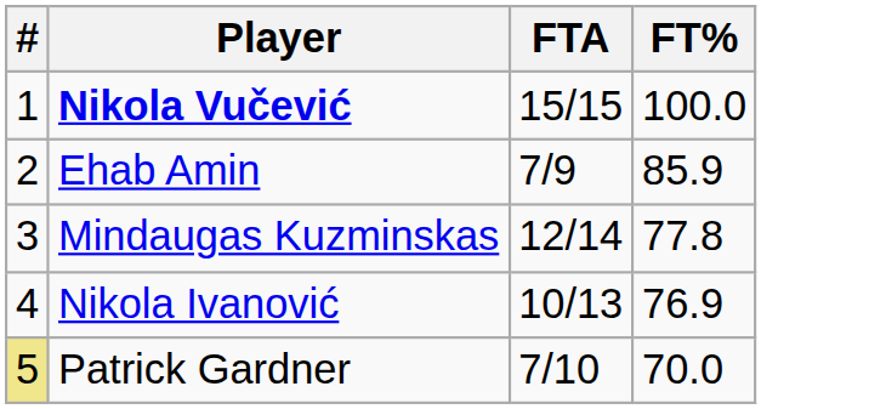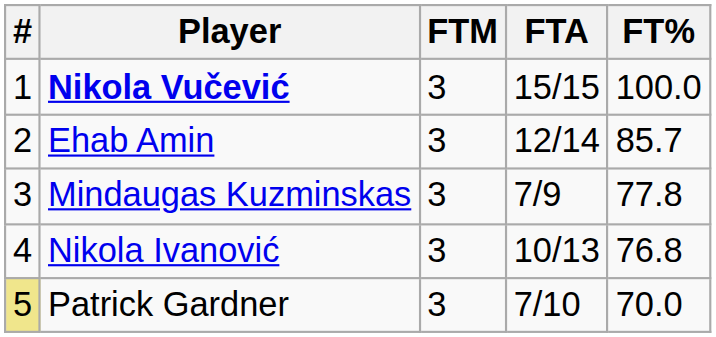 <table class=wikitable width=auto>
 <tr>
 <th>#</th>
 <th>Player</th>
+<th>FTM</th>
 <th>FTA</th>
 <th>FT%</th>
 </tr>
 <tr>
 <td>1</td>
 <td> <strong><a href='#'>Nikola Vučević</a></strong></td>
+<td>3</td>
 <td>15/15</td>
 <td>100.0</td>
 </tr>
 <tr>
 <td>2</td>
 <td> <a href='#'>Ehab Amin</a></td>
-<td>7/9</td>
-<td>85.9</td>
+<td>3</td>
+<td>12/14</td>
+<td>85.7</td>
 </tr>
 <tr>
 <td>3</td>
 <td> <a href='#'>Mindaugas Kuzminskas</a></td>
-<td>12/14</td>
+<td>3</td>
+<td>7/9</td>
 <td>77.8</td>
 </tr>
 <tr>
 <td>4</td>
 <td> <a href='#'>Nikola Ivanović</a></td>
+<td>3</td>
 <td>10/13</td>
-<td>76.9</td>
+<td>76.8</td>
 </tr>
 <tr>
 <td style="background: khaki;">5</td>
 <td> Patrick Gardner</td>
+<td>3</td>
 <td>7/10</td>
 <td>70.0</td>
 </tr>
 </table>
